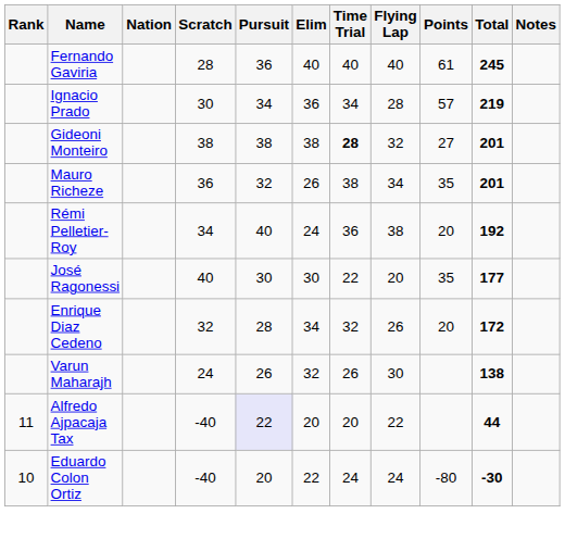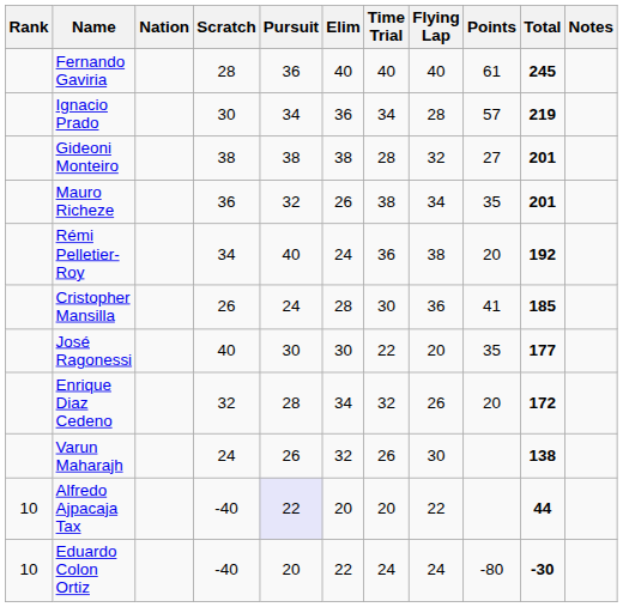 <table class="wikitable sortable" style="text-align:center">
 <tr>
 <th>Rank</th>
 <th>Name</th>
 <th>Nation</th>
 <th>Scratch</th>
 <th>Pursuit</th>
 <th>Elim</th>
 <th>Time Trial</th>
 <th>Flying Lap</th>
 <th>Points</th>
 <th>Total</th>
 <th>Notes</th>
 </tr>
 <tr>
 <td></td>
 <td align=left><a href='#'>Fernando Gaviria</a></td>
 <td align=left></td>
 <td>28</td>
 <td>36</td>
 <td>40</td>
 <td>40</td>
 <td>40</td>
 <td>61</td>
 <td><strong>245</strong></td>
 <td></td>
 </tr>
 <tr>
 <td></td>
 <td align=left><a href='#'>Ignacio Prado</a></td>
 <td align=left></td>
 <td>30</td>
 <td>34</td>
 <td>36</td>
 <td>34</td>
 <td>28</td>
 <td>57</td>
 <td><strong>219</strong></td>
 <td></td>
 </tr>
 <tr>
 <td></td>
 <td align=left><a href='#'>Gideoni Monteiro</a></td>
 <td align=left></td>
 <td>38</td>
 <td>38</td>
 <td>38</td>
-<td><strong>28</strong></td>
+<td>28</td>
 <td>32</td>
 <td>27</td>
 <td><strong>201</strong></td>
 <td></td>
 </tr>
 <tr>
 <td></td>
 <td align=left><a href='#'>Mauro Richeze</a></td>
 <td align=left></td>
 <td>36</td>
 <td>32</td>
 <td>26</td>
 <td>38</td>
 <td>34</td>
 <td>35</td>
 <td><strong>201</strong></td>
 <td></td>
 </tr>
 <tr>
 <td></td>
 <td align=left><a href='#'>Rémi Pelletier-Roy</a></td>
 <td align=left></td>
 <td>34</td>
 <td>40</td>
 <td>24</td>
 <td>36</td>
 <td>38</td>
 <td>20</td>
 <td><strong>192</strong></td>
+<td></td>
+</tr>
+<tr>
+<td></td>
+<td align=left><a href='#'>Cristopher Mansilla</a></td>
+<td align=left></td>
+<td>26</td>
+<td>24</td>
+<td>28</td>
+<td>30</td>
+<td>36</td>
+<td>41</td>
+<td><strong>185</strong></td>
 <td></td>
 </tr>
 <tr>
 <td></td>
 <td align=left><a href='#'>José Ragonessi</a></td>
 <td align=left></td>
 <td>40</td>
 <td>30</td>
 <td>30</td>
 <td>22</td>
 <td>20</td>
 <td>35</td>
 <td><strong>177</strong></td>
 <td></td>
 </tr>
 <tr>
 <td></td>
 <td align=left><a href='#'>Enrique Diaz Cedeno</a></td>
 <td align=left></td>
 <td>32</td>
 <td>28</td>
 <td>34</td>
 <td>32</td>
 <td>26</td>
 <td>20</td>
 <td><strong>172</strong></td>
 <td></td>
 </tr>
 <tr>
 <td></td>
 <td align=left><a href='#'>Varun Maharajh</a></td>
 <td align=left></td>
 <td>24</td>
 <td>26</td>
 <td>32</td>
 <td>26</td>
 <td>30</td>
 <td></td>
 <td><strong>138</strong></td>
 <td></td>
 </tr>
 <tr>
-<td>11</td>
+<td>10</td>
 <td align=left><a href='#'>Alfredo Ajpacaja Tax</a></td>
 <td align=left></td>
 <td>-40</td>
 <td style="background: lavender;">22</td>
 <td>20</td>
 <td>20</td>
 <td>22</td>
 <td></td>
 <td><strong>44</strong></td>
 <td></td>
 </tr>
 <tr>
 <td>10</td>
 <td align=left><a href='#'>Eduardo Colon Ortiz</a></td>
 <td align=left></td>
 <td>-40</td>
 <td>20</td>
 <td>22</td>
 <td>24</td>
 <td>24</td>
 <td>-80</td>
 <td><strong>-30</strong></td>
 <td></td>
 </tr>
 </table>
